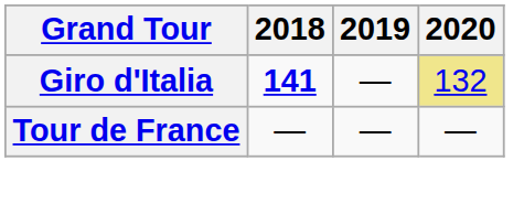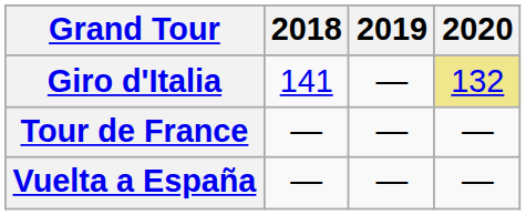 <table class="wikitable plainrowheaders">
 <tr>
 <th scope="col"><a href='#'>Grand Tour</a></th>
 <th scope="col">2018</th>
 <th scope="col">2019</th>
 <th scope="col">2020</th>
 </tr>
 <tr style="text-align:center;">
 <th scope="row"> <a href='#'>Giro d'Italia</a></th>
-<td><strong><a href='#'>141</a></strong></td>
+<td><a href='#'>141</a></td>
 <td>—</td>
 <td style="background: khaki;"><a href='#'>132</a></td>
 </tr>
 <tr style="text-align:center;">
 <th scope="row"> <a href='#'>Tour de France</a></th>
 <td>—</td>
 <td>—</td>
 <td>—</td>
 </tr>
+<tr style="text-align:center;">
+<th scope="row"> <a href='#'>Vuelta a España</a></th>
+<td>—</td>
+<td>—</td>
+<td>—</td>
+</tr>
 </table>
